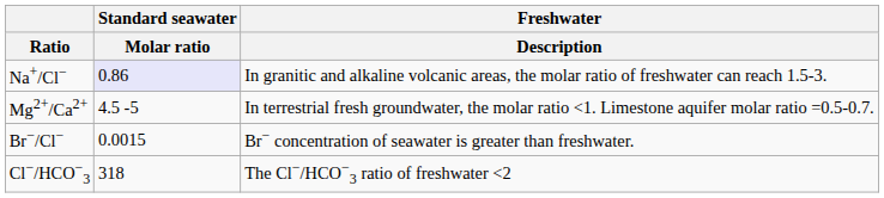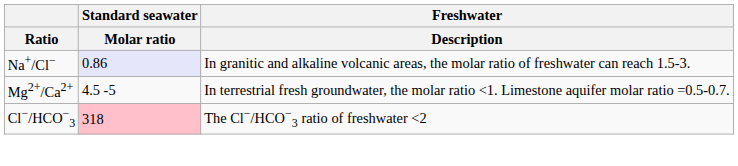 <table class="wikitable">
 <tr>
 <th></th>
 <th>Standard seawater</th>
 <th>Freshwater</th>
 </tr>
 <tr>
 <th>Ratio</th>
 <th>Molar ratio</th>
 <th>Description</th>
 </tr>
 <tr>
 <td>Na<sup>+</sup>/Cl<sup>−</sup></td>
 <td style="background: lavender;">0.86</td>
 <td>In granitic and alkaline volcanic areas, the molar ratio of freshwater can reach 1.5-3.</td>
 </tr>
 <tr>
 <td>Mg<sup>2+</sup>/Ca<sup>2+</sup></td>
 <td>4.5 -5</td>
 <td>In terrestrial fresh groundwater, the molar ratio <1. Limestone aquifer molar ratio =0.5-0.7.</td>
 </tr>
 <tr>
-<td>Br<sup>−</sup>/Cl<sup>−</sup></td>
-<td>0.0015</td>
-<td>Br<sup>−</sup> concentration of seawater is greater than freshwater.</td>
-</tr>
-<tr>
 <td>Cl<sup>−</sup>/HCO<sup>−</sup><sub>3</sub></td>
-<td>318</td>
+<td style="background: pink;">318</td>
 <td>The Cl<sup>−</sup>/HCO<sup>−</sup><sub>3</sub> ratio of freshwater <2</td>
 </tr>
 </table>
